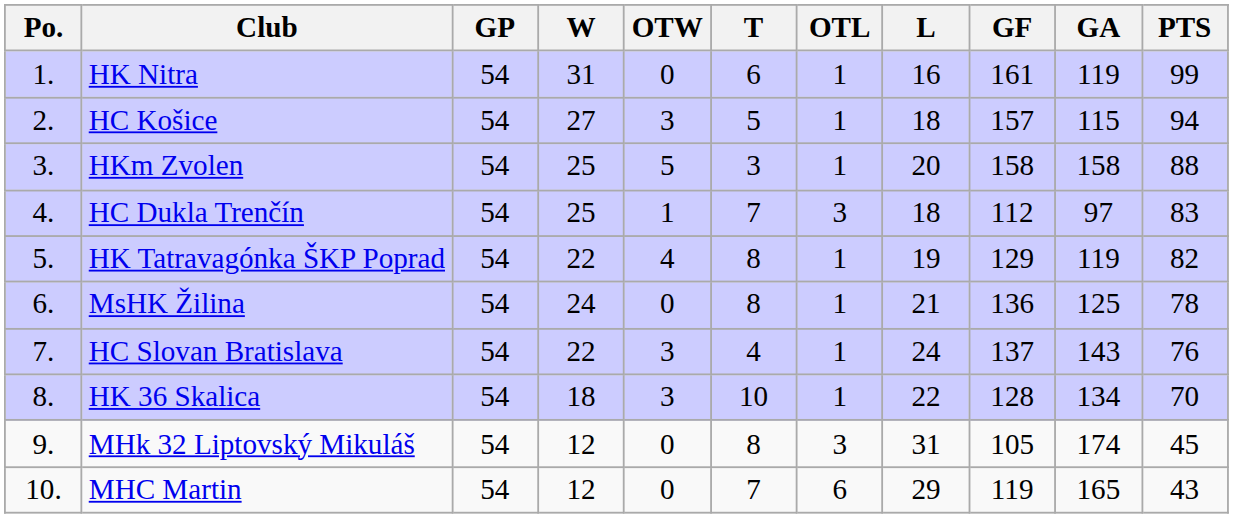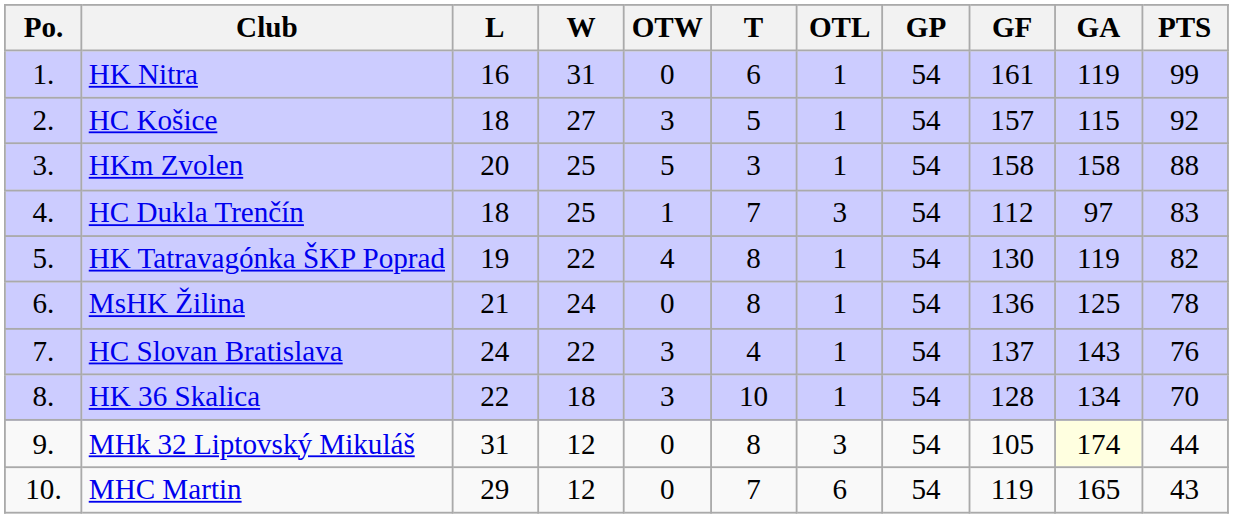 <table class="wikitable sortable" style="text-align: center;">
 <tr>
 <th width="35">Po.</th>
 <th>Club</th>
-<th width="40">GP</th>
+<th width="40">L</th>
 <th width="40">W</th>
 <th width="40">OTW</th>
 <th width="40">T</th>
 <th width="40">OTL</th>
-<th width="40">L</th>
+<th width="40">GP</th>
 <th width="40">GF</th>
 <th width="40">GA</th>
 <th width="40">PTS</th>
 </tr>
 <tr bgcolor="ccccff">
 <td>1.</td>
 <td align=left><a href='#'>HK Nitra</a></td>
-<td>54</td>
+<td>16</td>
 <td>31</td>
 <td>0</td>
 <td>6</td>
 <td>1</td>
-<td>16</td>
+<td>54</td>
 <td>161</td>
 <td>119</td>
 <td>99</td>
 </tr>
 <tr bgcolor="ccccff">
 <td>2.</td>
 <td align=left><a href='#'>HC Košice</a></td>
-<td>54</td>
+<td>18</td>
 <td>27</td>
 <td>3</td>
 <td>5</td>
 <td>1</td>
-<td>18</td>
+<td>54</td>
 <td>157</td>
 <td>115</td>
-<td>94</td>
+<td>92</td>
 </tr>
 <tr bgcolor="ccccff">
 <td>3.</td>
 <td align=left><a href='#'>HKm Zvolen</a></td>
-<td>54</td>
+<td>20</td>
 <td>25</td>
 <td>5</td>
 <td>3</td>
 <td>1</td>
-<td>20</td>
+<td>54</td>
 <td>158</td>
 <td>158</td>
 <td>88</td>
 </tr>
 <tr bgcolor="ccccff">
 <td>4.</td>
 <td align=left><a href='#'>HC Dukla Trenčín</a></td>
-<td>54</td>
+<td>18</td>
 <td>25</td>
 <td>1</td>
 <td>7</td>
 <td>3</td>
-<td>18</td>
+<td>54</td>
 <td>112</td>
 <td>97</td>
 <td>83</td>
 </tr>
 <tr bgcolor="ccccff">
 <td>5.</td>
 <td align=left><a href='#'>HK Tatravagónka ŠKP Poprad</a></td>
-<td>54</td>
+<td>19</td>
 <td>22</td>
 <td>4</td>
 <td>8</td>
 <td>1</td>
-<td>19</td>
-<td>129</td>
+<td>54</td>
+<td>130</td>
 <td>119</td>
 <td>82</td>
 </tr>
 <tr bgcolor="ccccff">
 <td>6.</td>
 <td align=left><a href='#'>MsHK Žilina</a></td>
-<td>54</td>
+<td>21</td>
 <td>24</td>
 <td>0</td>
 <td>8</td>
 <td>1</td>
-<td>21</td>
+<td>54</td>
 <td>136</td>
 <td>125</td>
 <td>78</td>
 </tr>
 <tr bgcolor="ccccff">
 <td>7.</td>
 <td align=left><a href='#'>HC Slovan Bratislava</a></td>
-<td>54</td>
+<td>24</td>
 <td>22</td>
 <td>3</td>
 <td>4</td>
 <td>1</td>
-<td>24</td>
+<td>54</td>
 <td>137</td>
 <td>143</td>
 <td>76</td>
 </tr>
 <tr bgcolor="ccccff">
 <td>8.</td>
 <td align=left><a href='#'>HK 36 Skalica</a></td>
-<td>54</td>
+<td>22</td>
 <td>18</td>
 <td>3</td>
 <td>10</td>
 <td>1</td>
-<td>22</td>
+<td>54</td>
 <td>128</td>
 <td>134</td>
 <td>70</td>
 </tr>
 <tr>
 <td>9.</td>
 <td align=left><a href='#'>MHk 32 Liptovský Mikuláš</a></td>
-<td>54</td>
+<td>31</td>
 <td>12</td>
 <td>0</td>
 <td>8</td>
 <td>3</td>
-<td>31</td>
+<td>54</td>
 <td>105</td>
-<td>174</td>
-<td>45</td>
+<td style="background: lightyellow;">174</td>
+<td>44</td>
 </tr>
 <tr>
 <td>10.</td>
 <td align=left><a href='#'>MHC Martin</a></td>
-<td>54</td>
+<td>29</td>
 <td>12</td>
 <td>0</td>
 <td>7</td>
 <td>6</td>
-<td>29</td>
+<td>54</td>
 <td>119</td>
 <td>165</td>
 <td>43</td>
 </tr>
 </table>
